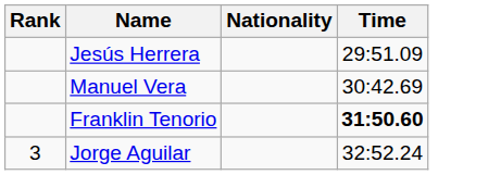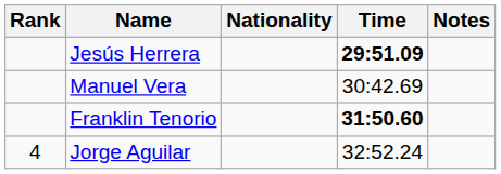 <table class="wikitable sortable" style="text-align:center">
 <tr>
 <th>Rank</th>
 <th>Name</th>
 <th>Nationality</th>
 <th>Time</th>
+<th>Notes</th>
 </tr>
 <tr>
 <td align=center></td>
 <td align=left><a href='#'>Jesús Herrera</a></td>
 <td align=left></td>
-<td>29:51.09</td>
+<td><strong>29:51.09</strong></td>
+<td></td>
 </tr>
 <tr>
 <td align=center></td>
 <td align=left><a href='#'>Manuel Vera</a></td>
 <td align=left></td>
 <td>30:42.69</td>
+<td></td>
 </tr>
 <tr>
 <td align=center></td>
 <td align=left><a href='#'>Franklin Tenorio</a></td>
 <td align=left></td>
 <td><strong>31:50.60</strong></td>
+<td></td>
 </tr>
 <tr>
-<td align=center>3</td>
+<td align=center>4</td>
 <td align=left><a href='#'>Jorge Aguilar</a></td>
 <td align=left></td>
 <td>32:52.24</td>
+<td></td>
 </tr>
 </table>
